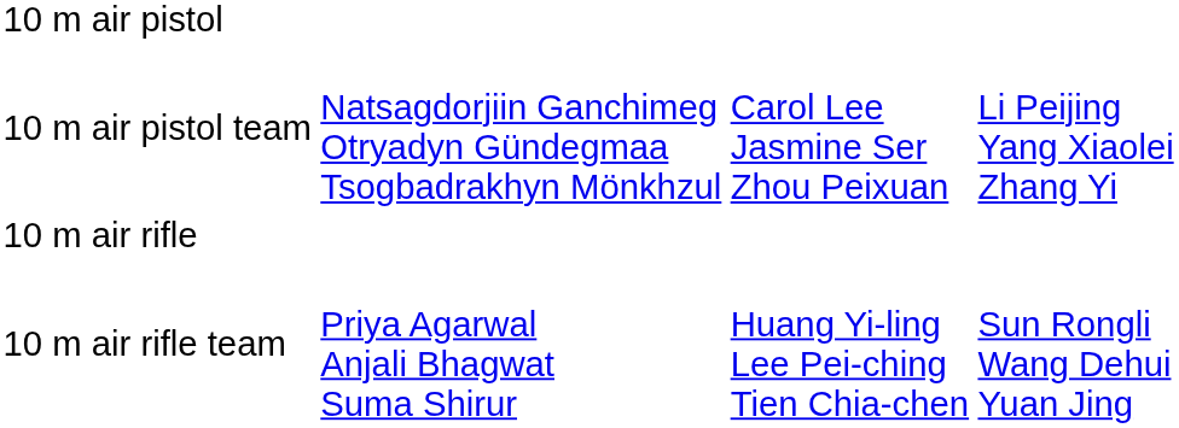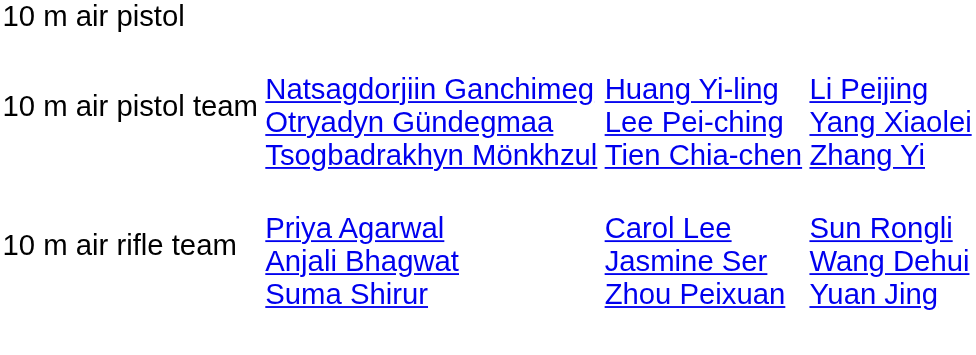 <table>
 <tr>
 <td>10 m air pistol</td>
 <td></td>
 <td></td>
 <td></td>
 </tr>
 <tr>
 <td>10 m air pistol team</td>
 <td><br><a href='#'>Natsagdorjiin Ganchimeg</a><br><a href='#'>Otryadyn Gündegmaa</a><br><a href='#'>Tsogbadrakhyn Mönkhzul</a></td>
-<td><br><a href='#'>Carol Lee</a><br><a href='#'>Jasmine Ser</a><br><a href='#'>Zhou Peixuan</a></td>
+<td><br><a href='#'>Huang Yi-ling</a><br><a href='#'>Lee Pei-ching</a><br><a href='#'>Tien Chia-chen</a></td>
 <td><br><a href='#'>Li Peijing</a><br><a href='#'>Yang Xiaolei</a><br><a href='#'>Zhang Yi</a></td>
-</tr>
-<tr>
-<td>10 m air rifle</td>
-<td></td>
-<td></td>
-<td></td>
 </tr>
 <tr>
 <td>10 m air rifle team</td>
 <td><br><a href='#'>Priya Agarwal</a><br><a href='#'>Anjali Bhagwat</a><br><a href='#'>Suma Shirur</a></td>
-<td><br><a href='#'>Huang Yi-ling</a><br><a href='#'>Lee Pei-ching</a><br><a href='#'>Tien Chia-chen</a></td>
+<td><br><a href='#'>Carol Lee</a><br><a href='#'>Jasmine Ser</a><br><a href='#'>Zhou Peixuan</a></td>
 <td><br><a href='#'>Sun Rongli</a><br><a href='#'>Wang Dehui</a><br><a href='#'>Yuan Jing</a></td>
 </tr>
 </table>
